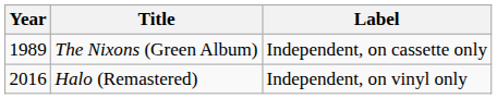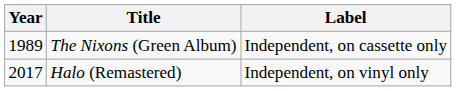 <table class=wikitable>
 <tr>
 <th>Year</th>
 <th>Title</th>
 <th>Label</th>
 </tr>
 <tr>
 <td>1989</td>
 <td><em>The Nixons</em> (Green Album)</td>
 <td>Independent, on cassette only</td>
 </tr>
 <tr>
-<td>2016</td>
+<td>2017</td>
 <td><em>Halo</em> (Remastered)</td>
 <td>Independent, on vinyl only</td>
 </tr>
 </table>
